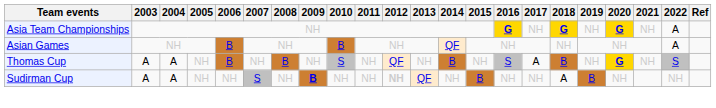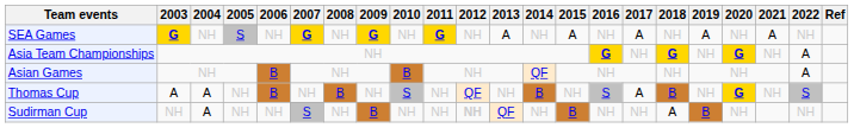 <table class="wikitable" style="font-size: 90%; text-align:center">
 <tr>
 <th>Team events</th>
 <th>2003</th>
 <th>2004</th>
 <th>2005</th>
 <th>2006</th>
 <th>2007</th>
 <th>2008</th>
 <th>2009</th>
 <th>2010</th>
 <th>2011</th>
 <th>2012</th>
 <th>2013</th>
 <th>2014</th>
 <th>2015</th>
 <th>2016</th>
 <th>2017</th>
 <th>2018</th>
 <th>2019</th>
 <th>2020</th>
 <th>2021</th>
 <th>2022</th>
 <th>Ref</th>
+</tr>
+<tr>
+<td bgcolor="#ECF2FF"; align="left"><a href='#'>SEA Games</a></td>
+<td bgcolor=gold><a href='#'><strong>G</strong></a></td>
+<td style=color:#ccc>NH</td>
+<td bgcolor=silver><a href='#'>S</a></td>
+<td style=color:#ccc>NH</td>
+<td bgcolor=gold><a href='#'><strong>G</strong></a></td>
+<td style=color:#ccc>NH</td>
+<td bgcolor=gold><a href='#'><strong>G</strong></a></td>
+<td style=color:#ccc>NH</td>
+<td bgcolor=gold><a href='#'><strong>G</strong></a></td>
+<td style=color:#ccc>NH</td>
+<td>A</td>
+<td style=color:#ccc>NH</td>
+<td>A</td>
+<td style=color:#ccc>NH</td>
+<td>A</td>
+<td style=color:#ccc>NH</td>
+<td>A</td>
+<td style=color:#ccc>NH</td>
+<td>A</td>
+<td style=color:#ccc>NH</td>
+<td></td>
 </tr>
 <tr>
 <td bgcolor="#ECF2FF"; align="left"><a href='#'>Asia Team Championships</a></td>
 <td colspan="13" style=color:#ccc>NH</td>
 <td bgcolor=gold><a href='#'><strong>G</strong></a></td>
 <td style=color:#ccc>NH</td>
 <td bgcolor=gold><a href='#'><strong>G</strong></a></td>
 <td style=color:#ccc>NH</td>
 <td bgcolor=gold><a href='#'><strong>G</strong></a></td>
 <td style=color:#ccc>NH</td>
 <td>A</td>
 <td></td>
 </tr>
 <tr>
 <td bgcolor="#ECF2FF"; align="left"><a href='#'>Asian Games</a></td>
 <td colspan="3" style=color:#ccc>NH</td>
 <td bgcolor=CD7F32><a href='#'>B</a></td>
 <td colspan="3" style=color:#ccc>NH</td>
 <td bgcolor=CD7F32><a href='#'>B</a></td>
 <td colspan="3" style=color:#ccc>NH</td>
 <td bgcolor=FFEBCD><a href='#'>QF</a></td>
 <td colspan="3" style=color:#ccc>NH</td>
 <td style=color:#ccc>NH</td>
 <td colspan="3" style=color:#ccc>NH</td>
 <td>A</td>
 <td></td>
 </tr>
 <tr>
 <td bgcolor="#ECF2FF"; align="left"><a href='#'>Thomas Cup</a></td>
 <td>A</td>
 <td>A</td>
 <td style=color:#ccc>NH</td>
 <td bgcolor=CD7F32><a href='#'>B</a></td>
 <td style=color:#ccc>NH</td>
 <td bgcolor=CD7F32><a href='#'>B</a></td>
 <td style=color:#ccc>NH</td>
 <td bgcolor=silver><a href='#'>S</a></td>
 <td style=color:#ccc>NH</td>
 <td bgcolor=FFEBCD><a href='#'>QF</a></td>
 <td style=color:#ccc>NH</td>
 <td bgcolor=CD7F32><a href='#'>B</a></td>
 <td style=color:#ccc>NH</td>
 <td bgcolor=silver><a href='#'>S</a></td>
 <td>A</td>
 <td bgcolor=CD7F32><a href='#'>B</a></td>
 <td style=color:#ccc>NH</td>
 <td bgcolor=gold><a href='#'><strong>G</strong></a></td>
 <td style=color:#ccc>NH</td>
 <td bgcolor=silver><a href='#'>S</a></td>
 <td></td>
 </tr>
 <tr>
 <td bgcolor="#ECF2FF"; align="left"><a href='#'>Sudirman Cup</a></td>
-<td>A</td>
+<td style=color:#ccc>NH</td>
 <td>A</td>
 <td style=color:#ccc>NH</td>
 <td style=color:#ccc>NH</td>
 <td bgcolor=silver><a href='#'>S</a></td>
 <td style=color:#ccc>NH</td>
-<td bgcolor=CD7F32><strong><a href='#'>B</a></strong></td>
+<td bgcolor=CD7F32><a href='#'>B</a></td>
 <td style=color:#ccc>NH</td>
 <td style=color:#ccc>NH</td>
 <td style=color:#ccc><strong>NH</strong></td>
 <td bgcolor=FFEBCD><a href='#'>QF</a></td>
 <td style=color:#ccc>NH</td>
 <td bgcolor=CD7F32><a href='#'>B</a></td>
 <td style=color:#ccc>NH</td>
 <td style=color:#ccc>NH</td>
 <td>A</td>
 <td bgcolor=CD7F32><a href='#'>B</a></td>
 <td style=color:#ccc>NH</td>
 <td></td>
 <td style=color:#ccc>NH</td>
 <td></td>
 </tr>
 </table>
